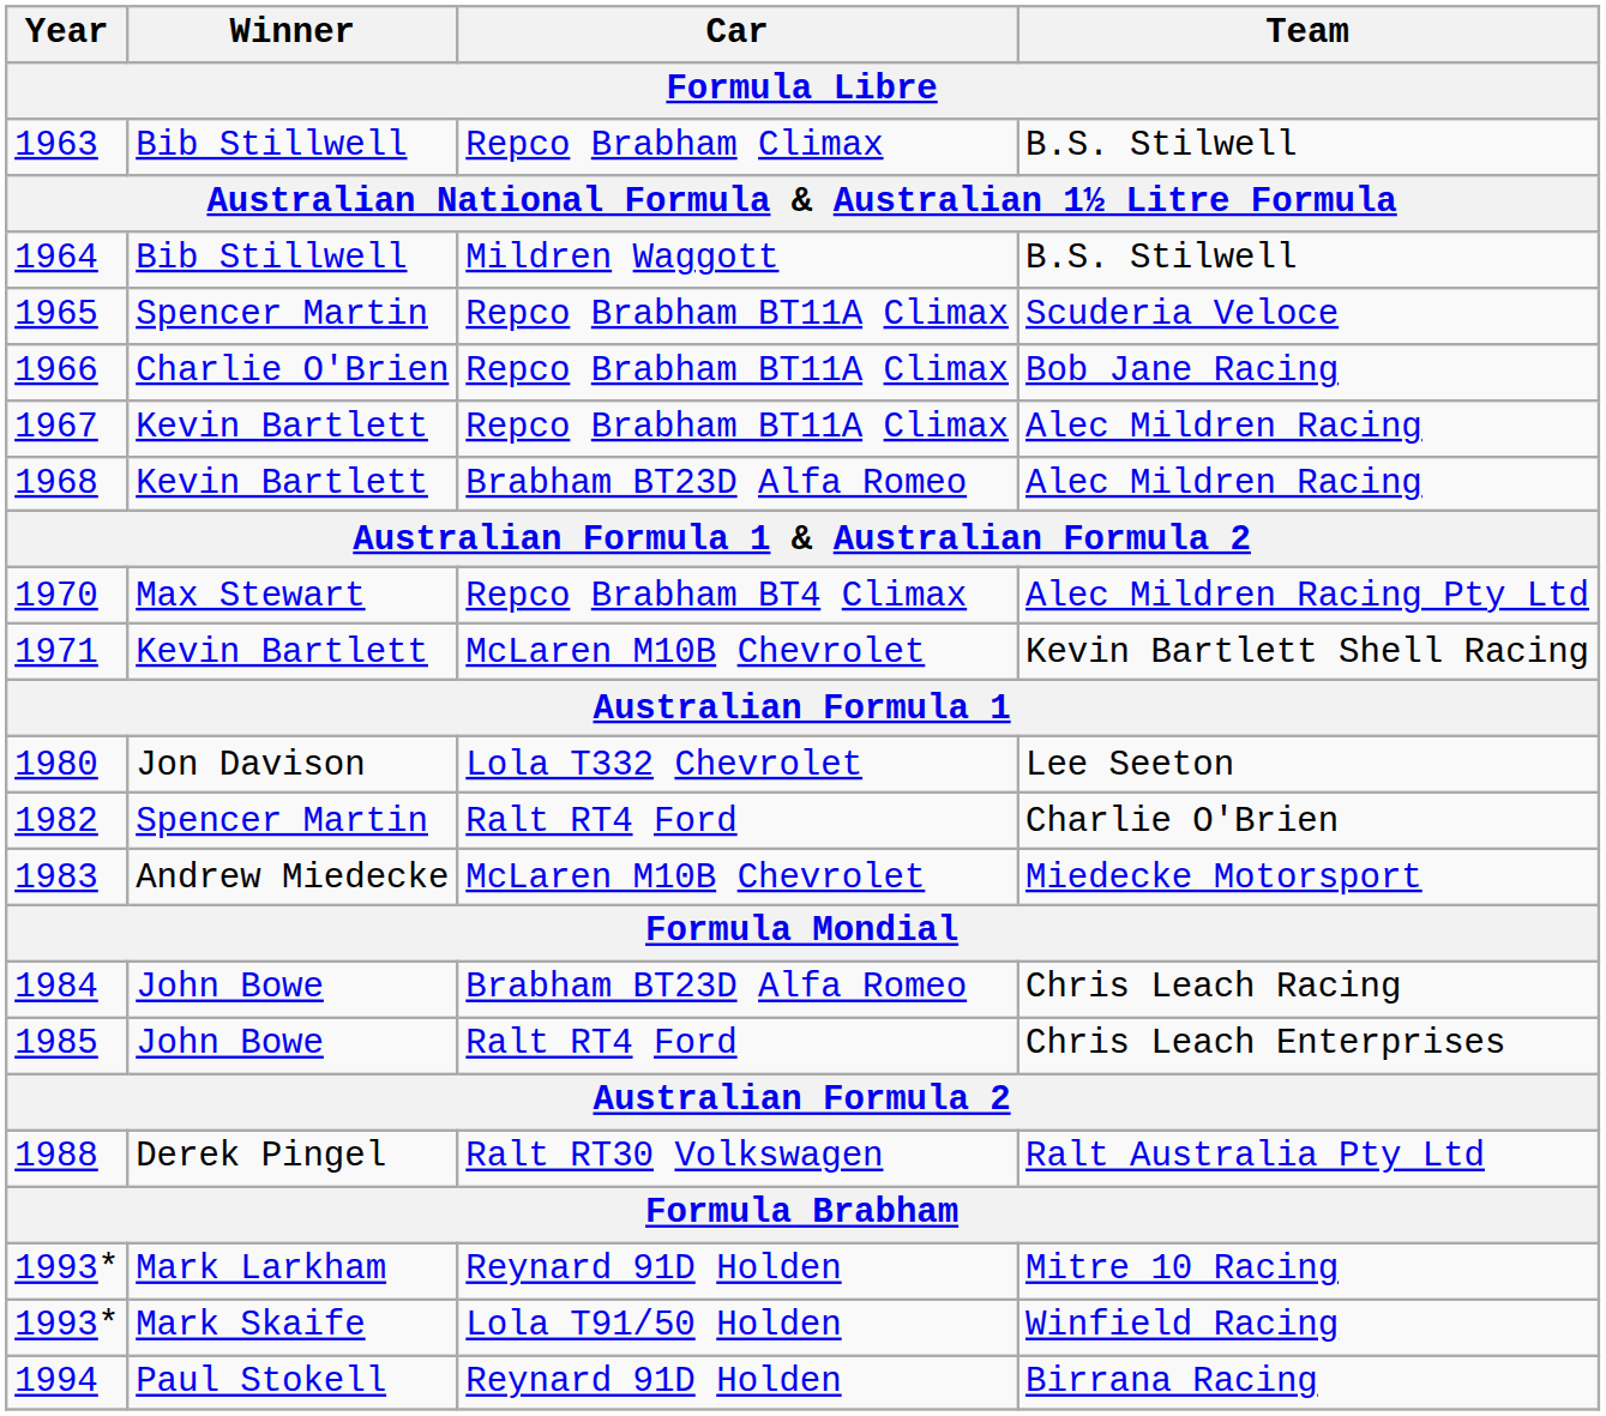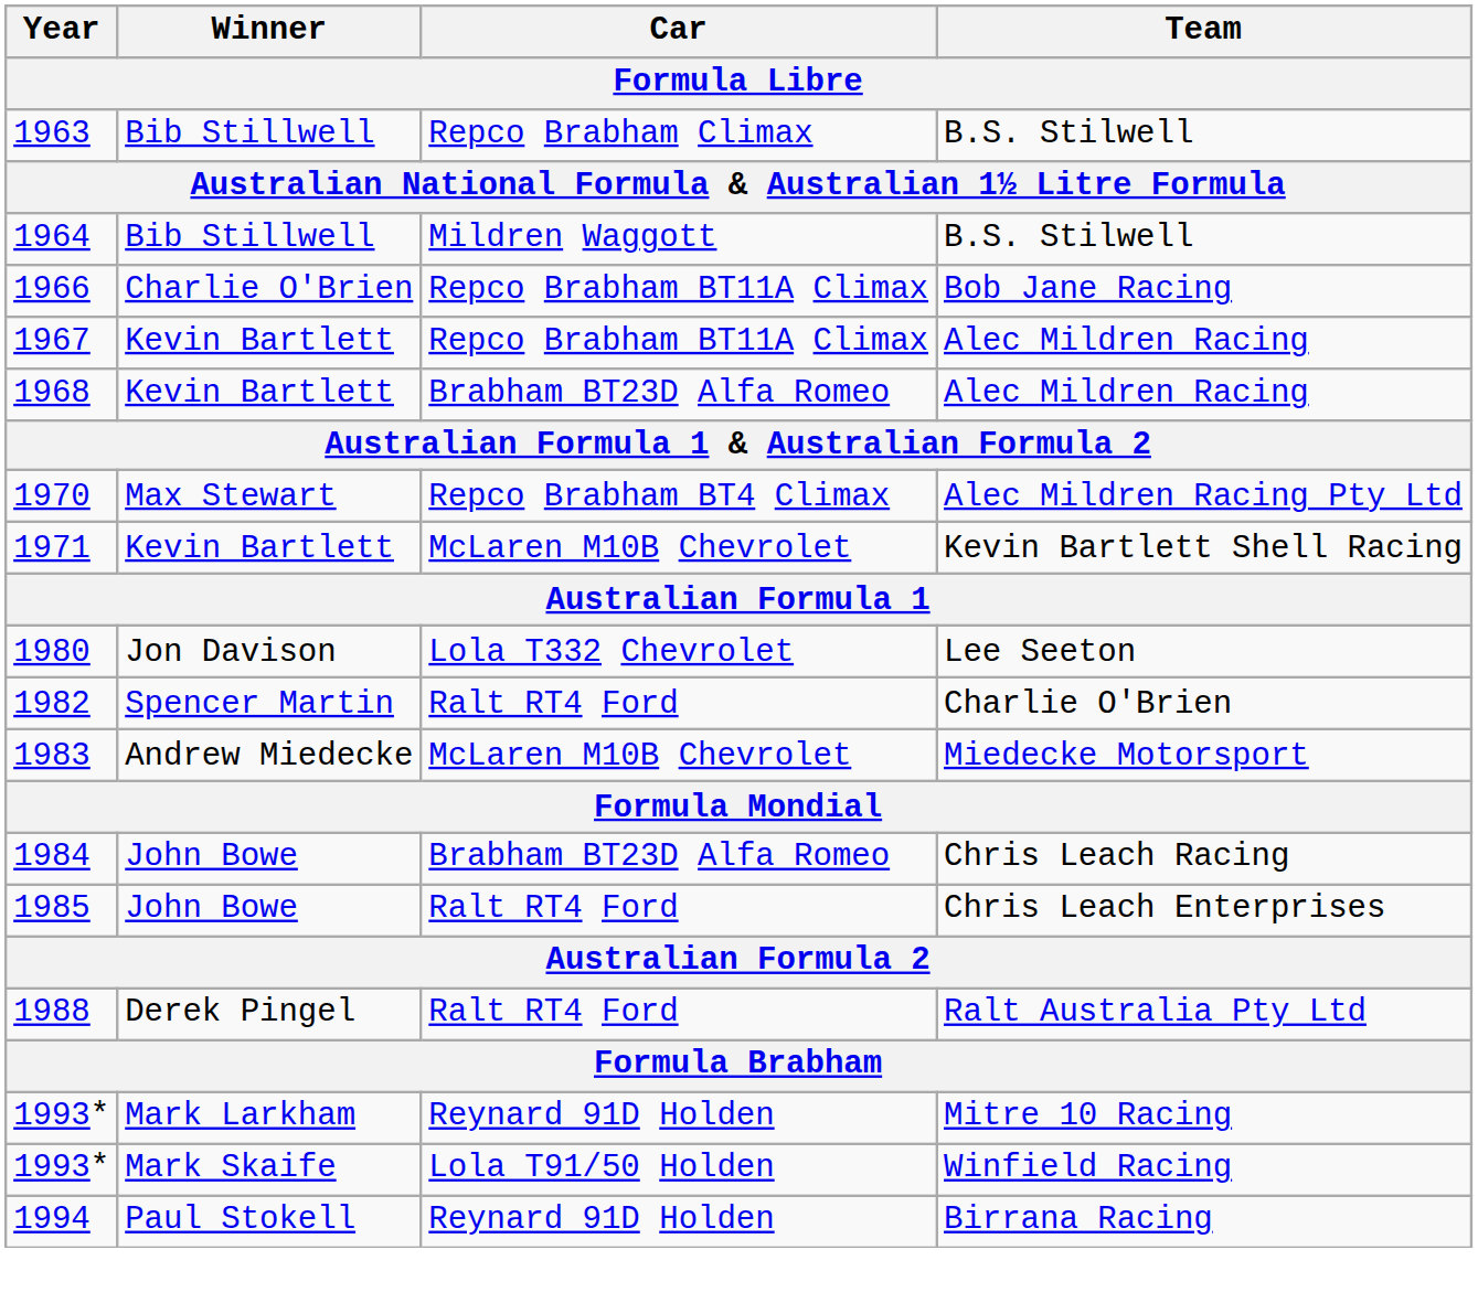 <table class="wikitable" style="font-size: 95%;">
 <tr>
 <th>Year</th>
 <th>Winner</th>
 <th>Car</th>
 <th>Team</th>
 </tr>
 <tr>
 <th colspan=4><a href='#'>Formula Libre</a></th>
 </tr>
 <tr>
 <td><a href='#'>1963</a></td>
 <td> <a href='#'>Bib Stillwell</a></td>
 <td><a href='#'>Repco</a> <a href='#'>Brabham</a> <a href='#'>Climax</a></td>
 <td>B.S. Stilwell</td>
 </tr>
 <tr>
 <th colspan=4><a href='#'>Australian National Formula</a> & <a href='#'>Australian 1½ Litre Formula</a></th>
 </tr>
 <tr>
 <td><a href='#'>1964</a></td>
 <td> <a href='#'>Bib Stillwell</a></td>
 <td><a href='#'>Mildren</a> <a href='#'>Waggott</a></td>
 <td>B.S. Stilwell</td>
-</tr>
-<tr>
-<td><a href='#'>1965</a></td>
-<td> <a href='#'>Spencer Martin</a></td>
-<td><a href='#'>Repco</a> <a href='#'>Brabham BT11A</a> <a href='#'>Climax</a></td>
-<td><a href='#'>Scuderia Veloce</a></td>
 </tr>
 <tr>
 <td><a href='#'>1966</a></td>
 <td> <a href='#'>Charlie O'Brien</a></td>
 <td><a href='#'>Repco</a> <a href='#'>Brabham BT11A</a> <a href='#'>Climax</a></td>
 <td><a href='#'>Bob Jane Racing</a></td>
 </tr>
 <tr>
 <td><a href='#'>1967</a></td>
 <td> <a href='#'>Kevin Bartlett</a></td>
 <td><a href='#'>Repco</a> <a href='#'>Brabham BT11A</a> <a href='#'>Climax</a></td>
 <td><a href='#'>Alec Mildren Racing</a></td>
 </tr>
 <tr>
 <td><a href='#'>1968</a></td>
 <td> <a href='#'>Kevin Bartlett</a></td>
 <td><a href='#'>Brabham BT23D</a> <a href='#'>Alfa Romeo</a></td>
 <td><a href='#'>Alec Mildren Racing</a></td>
 </tr>
 <tr>
 <th colspan=4><a href='#'>Australian Formula 1</a> & <a href='#'>Australian Formula 2</a></th>
 </tr>
 <tr>
 <td><a href='#'>1970</a></td>
 <td> <a href='#'>Max Stewart</a></td>
 <td><a href='#'>Repco</a> <a href='#'>Brabham BT4</a> <a href='#'>Climax</a></td>
 <td><a href='#'>Alec Mildren Racing Pty Ltd</a></td>
 </tr>
 <tr>
 <td><a href='#'>1971</a></td>
 <td> <a href='#'>Kevin Bartlett</a></td>
 <td><a href='#'>McLaren M10B</a> <a href='#'>Chevrolet</a></td>
 <td>Kevin Bartlett Shell Racing</td>
 </tr>
 <tr>
 <th colspan=4><a href='#'>Australian Formula 1</a></th>
 </tr>
 <tr>
 <td><a href='#'>1980</a></td>
 <td> Jon Davison</td>
 <td><a href='#'>Lola T332</a> <a href='#'>Chevrolet</a></td>
 <td>Lee Seeton</td>
 </tr>
 <tr>
 <td><a href='#'>1982</a></td>
 <td> <a href='#'>Spencer Martin</a></td>
 <td><a href='#'>Ralt RT4</a> <a href='#'>Ford</a></td>
 <td>Charlie O'Brien</td>
 </tr>
 <tr>
 <td><a href='#'>1983</a></td>
 <td> Andrew Miedecke</td>
 <td><a href='#'>McLaren M10B</a> <a href='#'>Chevrolet</a></td>
 <td><a href='#'>Miedecke Motorsport</a></td>
 </tr>
 <tr>
 <th colspan=4><a href='#'>Formula Mondial</a></th>
 </tr>
 <tr>
 <td><a href='#'>1984</a></td>
 <td> <a href='#'>John Bowe</a></td>
 <td><a href='#'>Brabham BT23D</a> <a href='#'>Alfa Romeo</a></td>
 <td>Chris Leach Racing</td>
 </tr>
 <tr>
 <td><a href='#'>1985</a></td>
 <td> <a href='#'>John Bowe</a></td>
 <td><a href='#'>Ralt RT4</a> <a href='#'>Ford</a></td>
 <td>Chris Leach Enterprises</td>
 </tr>
 <tr>
 <th colspan=4><a href='#'>Australian Formula 2</a></th>
 </tr>
 <tr>
 <td><a href='#'>1988</a></td>
 <td> Derek Pingel</td>
-<td><a href='#'>Ralt RT30</a> <a href='#'>Volkswagen</a></td>
+<td><a href='#'>Ralt RT4</a> <a href='#'>Ford</a></td>
 <td><a href='#'>Ralt Australia Pty Ltd</a></td>
 </tr>
 <tr>
 <th colspan=4><a href='#'>Formula Brabham</a></th>
 </tr>
 <tr>
 <td><a href='#'>1993</a>*</td>
 <td> <a href='#'>Mark Larkham</a></td>
 <td><a href='#'>Reynard 91D</a> <a href='#'>Holden</a></td>
 <td><a href='#'>Mitre 10 Racing</a></td>
 </tr>
 <tr>
 <td><a href='#'>1993</a>*</td>
 <td> <a href='#'>Mark Skaife</a></td>
 <td><a href='#'>Lola T91/50</a> <a href='#'>Holden</a></td>
 <td><a href='#'>Winfield Racing</a></td>
 </tr>
 <tr>
 <td><a href='#'>1994</a></td>
 <td> <a href='#'>Paul Stokell</a></td>
 <td><a href='#'>Reynard 91D</a> <a href='#'>Holden</a></td>
 <td><a href='#'>Birrana Racing</a></td>
 </tr>
 </table>
